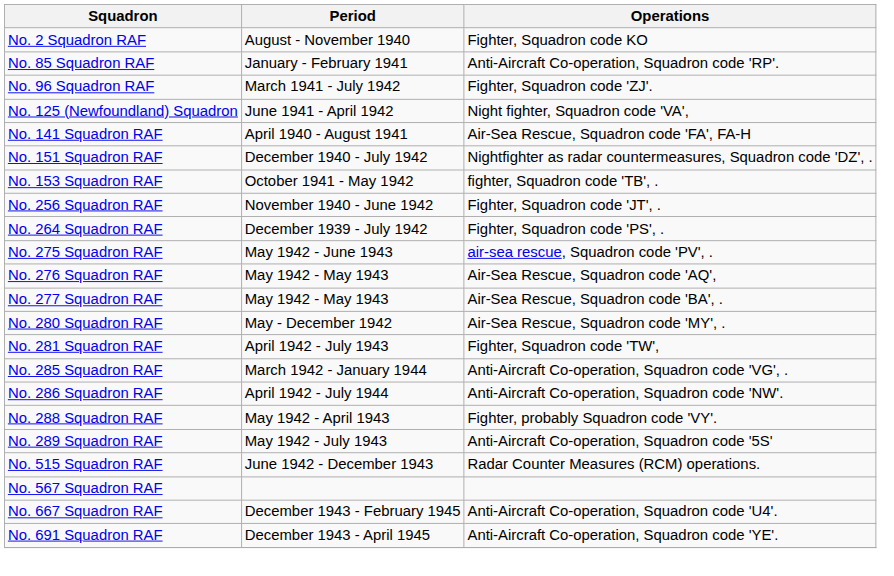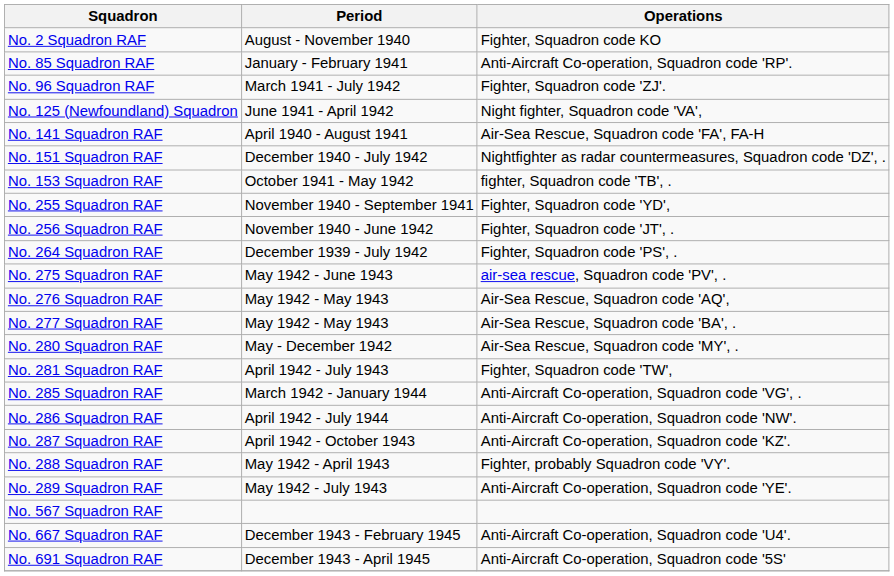 <table class="wikitable">
 <tr>
 <th>Squadron</th>
 <th>Period</th>
 <th>Operations</th>
 </tr>
 <tr>
 <td><a href='#'>No. 2 Squadron RAF</a></td>
 <td>August - November 1940</td>
 <td>Fighter, Squadron code KO</td>
 </tr>
 <tr>
 <td><a href='#'>No. 85 Squadron RAF</a></td>
 <td>January - February 1941</td>
 <td>Anti-Aircraft Co-operation, Squadron code 'RP'.</td>
 </tr>
 <tr>
 <td><a href='#'>No. 96 Squadron RAF</a></td>
 <td>March 1941 - July 1942</td>
 <td>Fighter, Squadron code 'ZJ'.</td>
 </tr>
 <tr>
 <td><a href='#'>No. 125 (Newfoundland) Squadron</a></td>
 <td>June 1941 - April 1942</td>
 <td>Night fighter, Squadron code 'VA',</td>
 </tr>
 <tr>
 <td><a href='#'>No. 141 Squadron RAF</a></td>
 <td>April 1940 - August 1941</td>
 <td>Air-Sea Rescue, Squadron code 'FA', FA-H</td>
 </tr>
 <tr>
 <td><a href='#'>No. 151 Squadron RAF</a></td>
 <td>December 1940 - July 1942</td>
 <td>Nightfighter as radar countermeasures, Squadron code 'DZ', .</td>
 </tr>
 <tr>
 <td><a href='#'>No. 153 Squadron RAF</a></td>
 <td>October 1941 - May 1942</td>
 <td>fighter, Squadron code 'TB', .</td>
+</tr>
+<tr>
+<td><a href='#'>No. 255 Squadron RAF</a></td>
+<td>November 1940 - September 1941</td>
+<td>Fighter, Squadron code 'YD',</td>
 </tr>
 <tr>
 <td><a href='#'>No. 256 Squadron RAF</a></td>
 <td>November 1940 - June 1942</td>
 <td>Fighter, Squadron code 'JT', .</td>
 </tr>
 <tr>
 <td><a href='#'>No. 264 Squadron RAF</a></td>
 <td>December 1939 - July 1942</td>
 <td>Fighter, Squadron code 'PS', .</td>
 </tr>
 <tr>
 <td><a href='#'>No. 275 Squadron RAF</a></td>
 <td>May 1942 - June 1943</td>
 <td><a href='#'>air-sea rescue</a>, Squadron code 'PV', .</td>
 </tr>
 <tr>
 <td><a href='#'>No. 276 Squadron RAF</a></td>
 <td>May 1942 - May 1943</td>
 <td>Air-Sea Rescue, Squadron code 'AQ',</td>
 </tr>
 <tr>
 <td><a href='#'>No. 277 Squadron RAF</a></td>
 <td>May 1942 - May 1943</td>
 <td>Air-Sea Rescue, Squadron code 'BA', .</td>
 </tr>
 <tr>
 <td><a href='#'>No. 280 Squadron RAF</a></td>
 <td>May - December 1942</td>
 <td>Air-Sea Rescue, Squadron code 'MY', .</td>
 </tr>
 <tr>
 <td><a href='#'>No. 281 Squadron RAF</a></td>
 <td>April 1942 - July 1943</td>
 <td>Fighter, Squadron code 'TW',</td>
 </tr>
 <tr>
 <td><a href='#'>No. 285 Squadron RAF</a></td>
 <td>March 1942 - January 1944</td>
 <td>Anti-Aircraft Co-operation, Squadron code 'VG',  .</td>
 </tr>
 <tr>
 <td><a href='#'>No. 286 Squadron RAF</a></td>
 <td>April 1942 - July 1944</td>
 <td>Anti-Aircraft Co-operation, Squadron code 'NW'.</td>
 </tr>
 <tr>
+<td><a href='#'>No. 287 Squadron RAF</a></td>
+<td>April 1942 - October 1943</td>
+<td>Anti-Aircraft Co-operation, Squadron code 'KZ'.</td>
+</tr>
+<tr>
 <td><a href='#'>No. 288 Squadron RAF</a></td>
 <td>May 1942 - April 1943</td>
 <td>Fighter, probably Squadron code 'VY'.</td>
 </tr>
 <tr>
 <td><a href='#'>No. 289 Squadron RAF</a></td>
 <td>May 1942 - July 1943</td>
-<td>Anti-Aircraft Co-operation, Squadron code '5S'</td>
-</tr>
-<tr>
-<td><a href='#'>No. 515 Squadron RAF</a></td>
-<td>June 1942 - December 1943</td>
-<td>Radar Counter Measures (RCM) operations.</td>
+<td>Anti-Aircraft Co-operation, Squadron code 'YE'.</td>
 </tr>
 <tr>
 <td><a href='#'>No. 567 Squadron RAF</a></td>
 <td></td>
 <td></td>
 </tr>
 <tr>
 <td><a href='#'>No. 667 Squadron RAF</a></td>
 <td>December 1943 - February 1945</td>
 <td>Anti-Aircraft Co-operation, Squadron code 'U4'.</td>
 </tr>
 <tr>
 <td><a href='#'>No. 691 Squadron RAF</a></td>
 <td>December 1943 - April 1945</td>
-<td>Anti-Aircraft Co-operation, Squadron code 'YE'.</td>
+<td>Anti-Aircraft Co-operation, Squadron code '5S'</td>
 </tr>
 <tr>
 </tr>
 </table>
